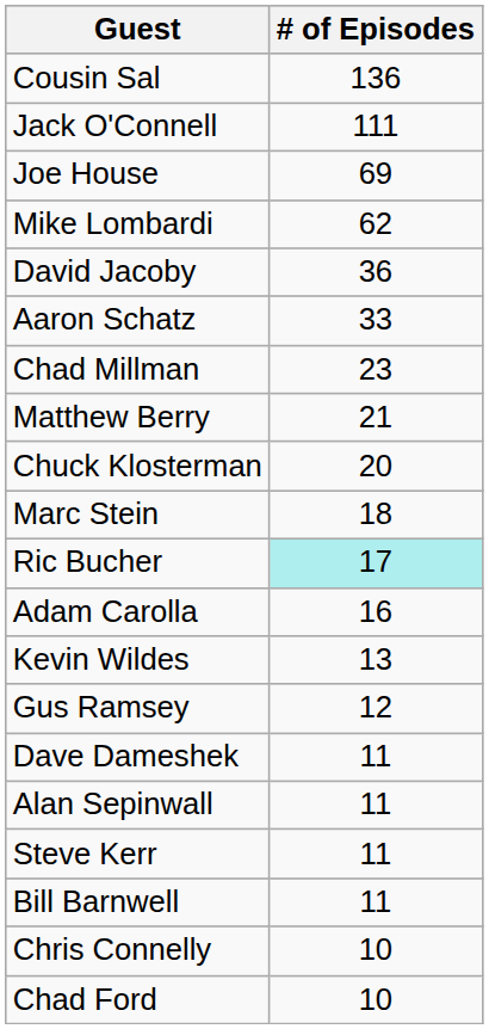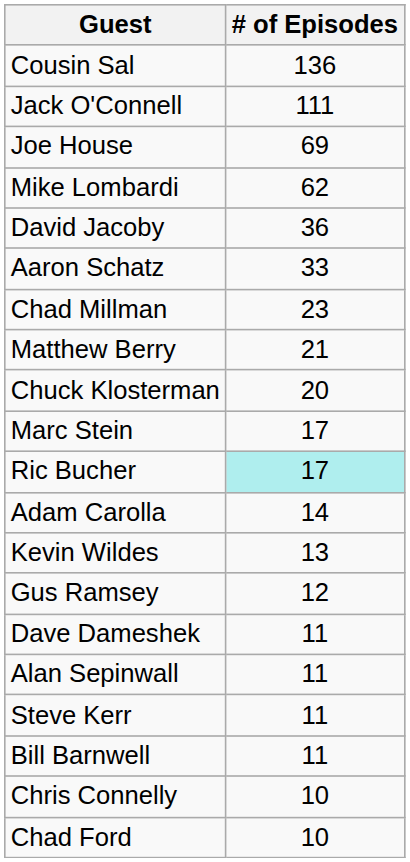 <table class="wikitable sortable" style="text-align:center">
 <tr>
 <th>Guest</th>
 <th># of Episodes</th>
 </tr>
 <tr>
 <td align="left">Cousin Sal</td>
 <td>136</td>
 </tr>
 <tr>
 <td align="left">Jack O'Connell</td>
 <td>111</td>
 </tr>
 <tr>
 <td align="left">Joe House</td>
 <td>69</td>
 </tr>
 <tr>
 <td align="left">Mike Lombardi</td>
 <td>62</td>
 </tr>
 <tr>
 <td align="left">David Jacoby</td>
 <td>36</td>
 </tr>
 <tr>
 <td align="left">Aaron Schatz</td>
 <td>33</td>
 </tr>
 <tr>
 <td align="left">Chad Millman</td>
 <td>23</td>
 </tr>
 <tr>
 <td align="left">Matthew Berry</td>
 <td>21</td>
 </tr>
 <tr>
 <td align="left">Chuck Klosterman</td>
 <td>20</td>
 </tr>
 <tr>
 <td align="left">Marc Stein</td>
-<td>18</td>
+<td>17</td>
 </tr>
 <tr>
 <td align="left">Ric Bucher</td>
 <td style="background: paleturquoise;">17</td>
 </tr>
 <tr>
 <td align="left">Adam Carolla</td>
-<td>16</td>
+<td>14</td>
 </tr>
 <tr>
 <td align="left">Kevin Wildes</td>
 <td>13</td>
 </tr>
 <tr>
 <td align="left">Gus Ramsey</td>
 <td>12</td>
 </tr>
 <tr>
 <td align="left">Dave Dameshek</td>
 <td>11</td>
 </tr>
 <tr>
 <td align="left">Alan Sepinwall</td>
 <td>11</td>
 </tr>
 <tr>
 <td align="left">Steve Kerr</td>
 <td>11</td>
 </tr>
 <tr>
 <td align="left">Bill Barnwell</td>
 <td>11</td>
 </tr>
 <tr>
 <td align="left">Chris Connelly</td>
 <td>10</td>
 </tr>
 <tr>
 <td align="left">Chad Ford</td>
 <td>10</td>
 </tr>
 </table>
